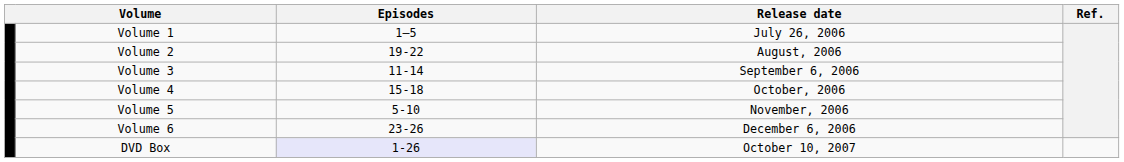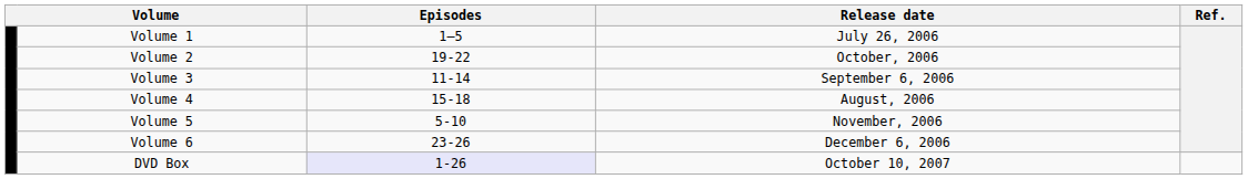 <table class="wikitable" style="text-align: center; width: 98%;">
 <tr>
 <th colspan="2">Volume</th>
 <th>Episodes</th>
 <th>Release date</th>
 <th width="5%">Ref.</th>
 </tr>
 <tr>
 <td rowspan="9" width="1%" style="background: #000000;"></td>
 <td>Volume 1</td>
 <td>1–5</td>
 <td>July 26, 2006</td>
 <th rowspan=6></th>
 </tr>
 <tr>
 <td>Volume 2</td>
 <td>19-22</td>
-<td>August, 2006</td>
+<td>October, 2006</td>
 </tr>
 <tr>
 <td>Volume 3</td>
 <td>11-14</td>
 <td>September 6, 2006</td>
 </tr>
 <tr>
 <td>Volume 4</td>
 <td>15-18</td>
-<td>October, 2006</td>
+<td>August, 2006</td>
 </tr>
 <tr>
 <td>Volume 5</td>
 <td>5-10</td>
 <td>November, 2006</td>
 </tr>
 <tr>
 <td>Volume 6</td>
 <td>23-26</td>
 <td>December 6, 2006</td>
 </tr>
 <tr>
 <td>DVD Box</td>
 <td style="background: lavender;">1-26</td>
 <td>October 10, 2007</td>
 <td></td>
 </tr>
 </table>
